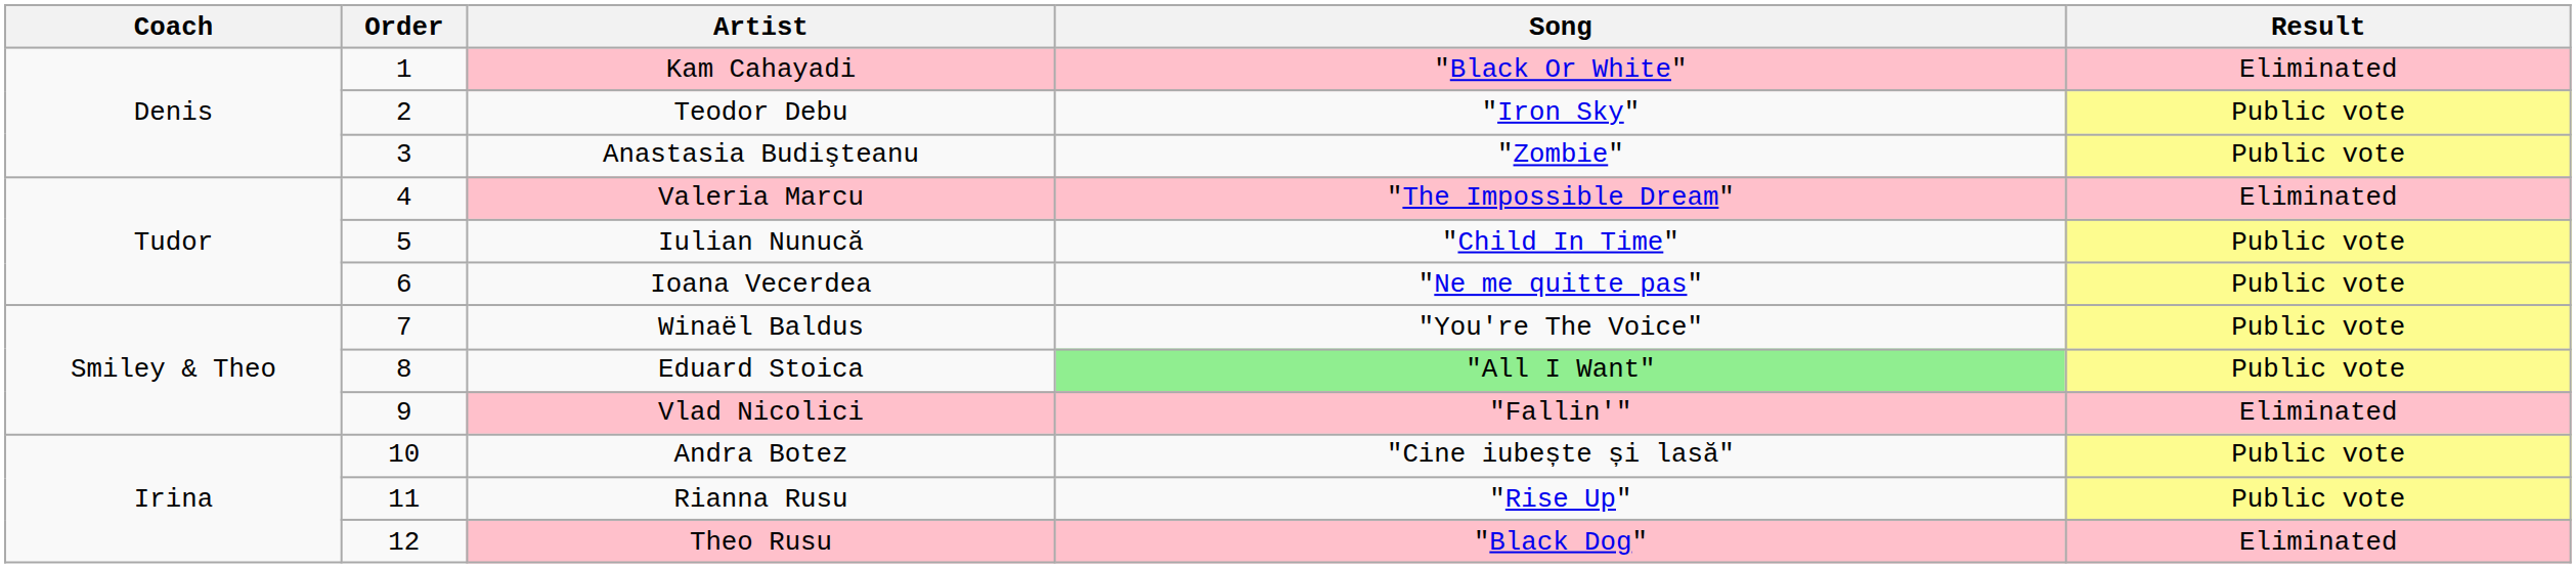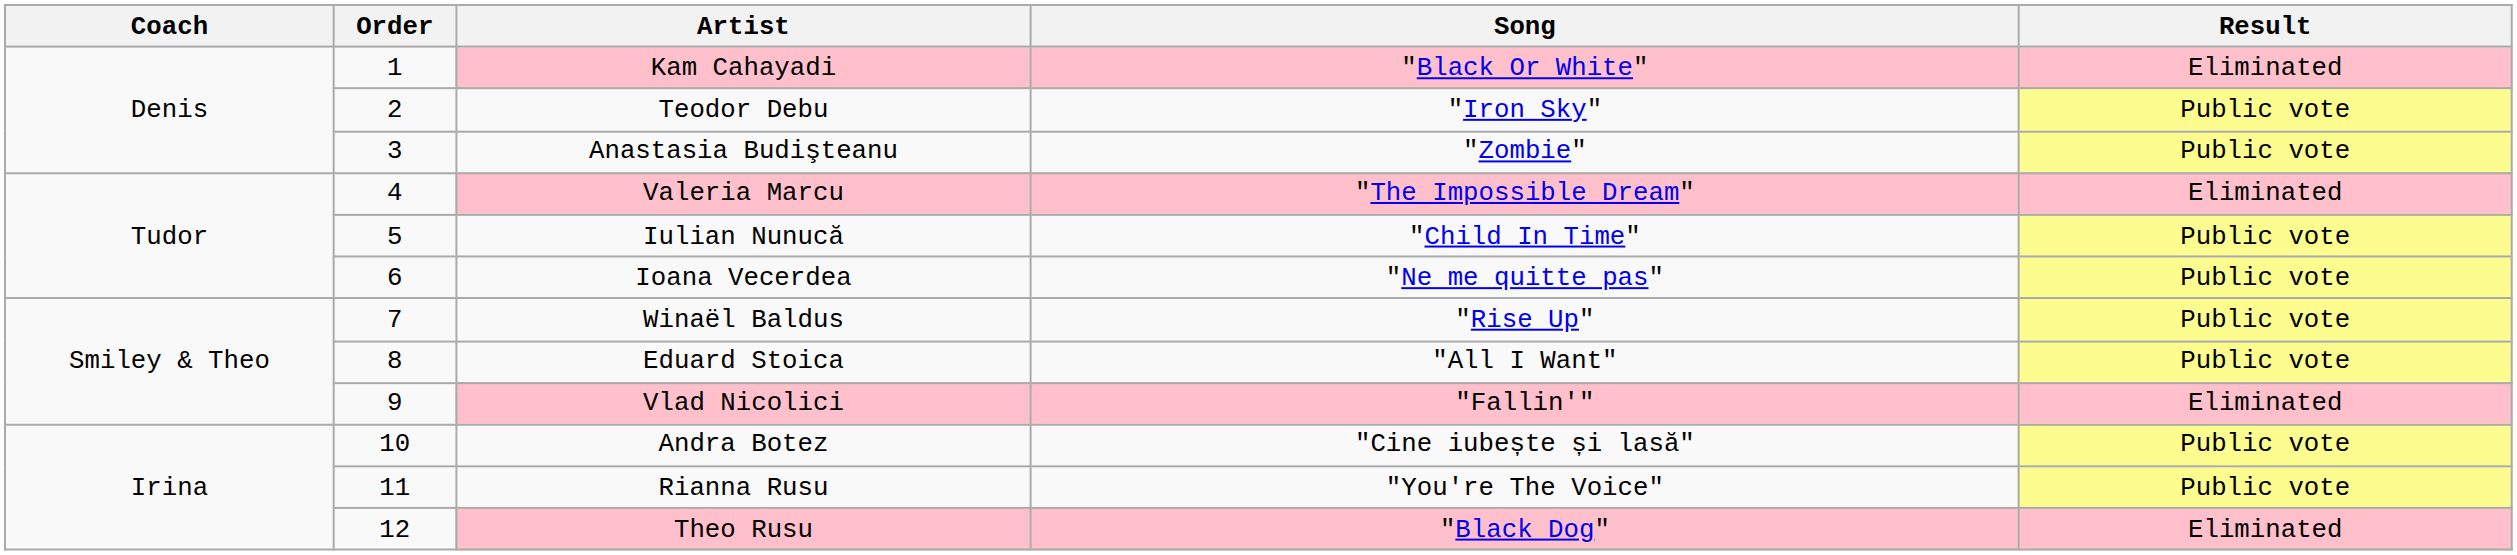 <table class="wikitable" style="text-align: center; width:80%;">
 <tr>
 <th style="width:08%;">Coach</th>
 <th style="width:02%;">Order</th>
 <th style="width:14%;">Artist</th>
 <th style="width:24%;">Song</th>
 <th style="width:12%;">Result</th>
 </tr>
 <tr>
 <td rowspan="3">Denis</td>
 <td>1</td>
 <td bgcolor="pink">Kam Cahayadi</td>
 <td bgcolor="pink">"<a href='#'>Black Or White</a>"</td>
 <td bgcolor="pink">Eliminated</td>
 </tr>
 <tr>
 <td>2</td>
 <td>Teodor Debu</td>
 <td>"<a href='#'>Iron Sky</a>"</td>
 <td style="background:#fdfc8f;">Public vote</td>
 </tr>
 <tr>
 <td>3</td>
 <td>Anastasia Budişteanu</td>
 <td>"<a href='#'>Zombie</a>"</td>
 <td style="background:#fdfc8f;">Public vote</td>
 </tr>
 <tr>
 <td rowspan="3">Tudor</td>
 <td>4</td>
 <td bgcolor="pink">Valeria Marcu</td>
 <td bgcolor="pink">"<a href='#'>The Impossible Dream</a>"</td>
 <td bgcolor="pink">Eliminated</td>
 </tr>
 <tr>
 <td>5</td>
 <td>Iulian Nunucă</td>
 <td>"<a href='#'>Child In Time</a>"</td>
 <td style="background:#fdfc8f;">Public vote</td>
 </tr>
 <tr>
 <td>6</td>
 <td>Ioana Vecerdea</td>
 <td>"<a href='#'>Ne me quitte pas</a>"</td>
 <td style="background:#fdfc8f;">Public vote</td>
 </tr>
 <tr>
 <td rowspan="3">Smiley & Theo</td>
 <td>7</td>
 <td>Winaël Baldus</td>
-<td>"You're The Voice"</td>
+<td>"<a href='#'>Rise Up</a>"</td>
 <td style="background:#fdfc8f;">Public vote</td>
 </tr>
 <tr>
 <td>8</td>
 <td>Eduard Stoica</td>
-<td style="background: lightgreen;">"All I Want"</td>
+<td>"All I Want"</td>
 <td style="background:#fdfc8f;">Public vote</td>
 </tr>
 <tr>
 <td>9</td>
 <td bgcolor="pink">Vlad Nicolici</td>
 <td bgcolor="pink">"Fallin'"</td>
 <td bgcolor="pink">Eliminated</td>
 </tr>
 <tr>
 <td rowspan="3">Irina</td>
 <td>10</td>
 <td>Andra Botez</td>
 <td>"Cine iubește și lasă"</td>
 <td style="background:#fdfc8f;">Public vote</td>
 </tr>
 <tr>
 <td>11</td>
 <td>Rianna Rusu</td>
-<td>"<a href='#'>Rise Up</a>"</td>
+<td>"You're The Voice"</td>
 <td style="background:#fdfc8f;">Public vote</td>
 </tr>
 <tr>
 <td>12</td>
 <td bgcolor="pink">Theo Rusu</td>
 <td bgcolor="pink">"<a href='#'>Black Dog</a>"</td>
 <td bgcolor="pink">Eliminated</td>
 </tr>
 </table>
